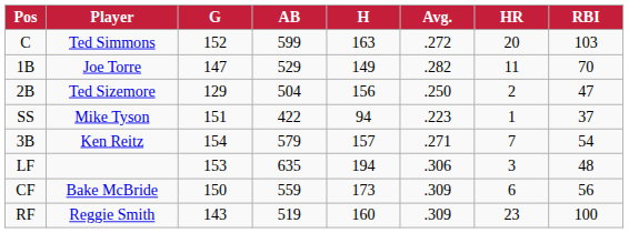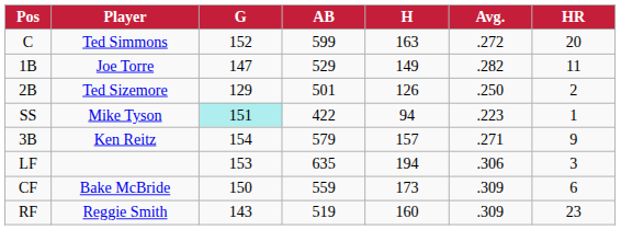 <table class="wikitable sortable">
 <tr>
 <th style="background:#c41e3a;color:white;" width="5%">Pos</th>
 <th style="background:#c41e3a;color:white;" width="16%">Player</th>
 <th style="background:#c41e3a;color:white;" width="9%">G</th>
 <th style="background:#c41e3a;color:white;" width="9%">AB</th>
 <th style="background:#c41e3a;color:white;" width="9%">H</th>
 <th style="background:#c41e3a;color:white;" width="9%">Avg.</th>
 <th style="background:#c41e3a;color:white;" width="9%">HR</th>
-<th style="background:#c41e3a;color:white;" width="9%">RBI</th>
 </tr>
 <tr align="center">
 <td>C</td>
 <td><a href='#'>Ted Simmons</a></td>
 <td>152</td>
 <td>599</td>
 <td>163</td>
 <td>.272</td>
 <td>20</td>
-<td>103</td>
 </tr>
 <tr align=center>
 <td>1B</td>
 <td><a href='#'>Joe Torre</a></td>
 <td>147</td>
 <td>529</td>
 <td>149</td>
 <td>.282</td>
 <td>11</td>
-<td>70</td>
 </tr>
 <tr align=center>
 <td>2B</td>
 <td><a href='#'>Ted Sizemore</a></td>
 <td>129</td>
-<td>504</td>
-<td>156</td>
+<td>501</td>
+<td>126</td>
 <td>.250</td>
 <td>2</td>
-<td>47</td>
 </tr>
 <tr align=center>
 <td>SS</td>
 <td><a href='#'>Mike Tyson</a></td>
-<td>151</td>
+<td style="background: paleturquoise;">151</td>
 <td>422</td>
 <td>94</td>
 <td>.223</td>
 <td>1</td>
-<td>37</td>
 </tr>
 <tr align=center>
 <td>3B</td>
 <td><a href='#'>Ken Reitz</a></td>
 <td>154</td>
 <td>579</td>
 <td>157</td>
 <td>.271</td>
-<td>7</td>
-<td>54</td>
+<td>9</td>
 </tr>
 <tr align=center>
 <td>LF</td>
 <td></td>
 <td>153</td>
 <td>635</td>
 <td>194</td>
 <td>.306</td>
 <td>3</td>
-<td>48</td>
 </tr>
 <tr align="center">
 <td>CF</td>
 <td><a href='#'>Bake McBride</a></td>
 <td>150</td>
 <td>559</td>
 <td>173</td>
 <td>.309</td>
 <td>6</td>
-<td>56</td>
 </tr>
 <tr align=center>
 <td>RF</td>
 <td><a href='#'>Reggie Smith</a></td>
 <td>143</td>
 <td>519</td>
 <td>160</td>
 <td>.309</td>
 <td>23</td>
-<td>100</td>
 </tr>
 </table>
